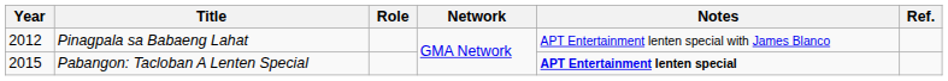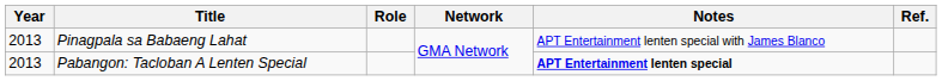 <table class="wikitable sortable" style="width:80%">
 <tr>
 <th>Year</th>
 <th>Title</th>
 <th>Role</th>
 <th>Network</th>
 <th>Notes</th>
 <th>Ref.</th>
 </tr>
 <tr>
-<td>2012</td>
+<td>2013</td>
 <td><em>Pinagpala sa Babaeng Lahat</em></td>
 <td></td>
 <td rowspan="2"><a href='#'>GMA Network</a></td>
 <td><small><a href='#'>APT Entertainment</a> lenten special with <a href='#'>James Blanco</a></small></td>
 <td></td>
 </tr>
 <tr>
-<td>2015</td>
+<td>2013</td>
 <td><em>Pabangon: Tacloban A Lenten Special</em></td>
 <td></td>
 <td><strong><small><a href='#'>APT Entertainment</a> lenten special</small></strong></td>
 <td></td>
 </tr>
 </table>
